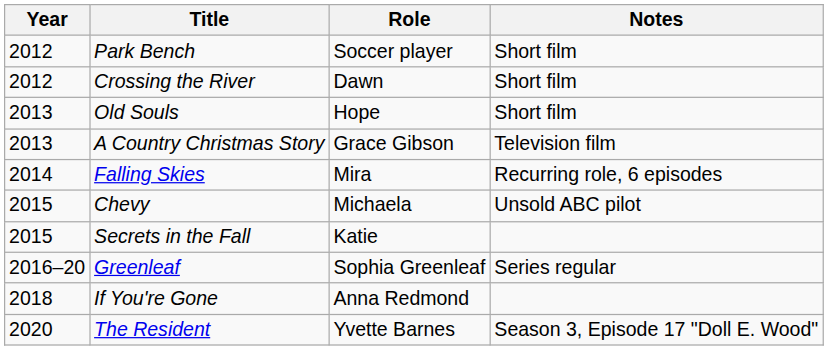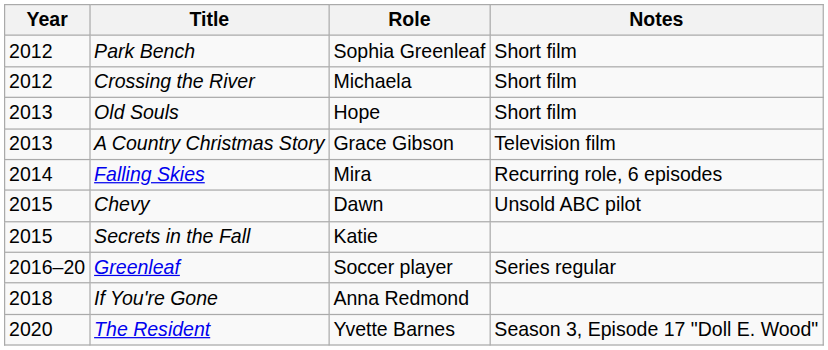 <table class="wikitable sortable">
 <tr>
 <th>Year</th>
 <th>Title</th>
 <th>Role</th>
 <th class="unsortable">Notes</th>
 </tr>
 <tr>
 <td>2012</td>
 <td><em>Park Bench </em></td>
-<td>Soccer player</td>
+<td>Sophia Greenleaf</td>
 <td>Short film</td>
 </tr>
 <tr>
 <td>2012</td>
 <td><em>Crossing the River</em></td>
-<td>Dawn</td>
+<td>Michaela</td>
 <td>Short film</td>
 </tr>
 <tr>
 <td>2013</td>
 <td><em>Old Souls</em></td>
 <td>Hope</td>
 <td>Short film</td>
 </tr>
 <tr>
 <td>2013</td>
 <td><em>A Country Christmas Story</em></td>
 <td>Grace Gibson</td>
 <td>Television film</td>
 </tr>
 <tr>
 <td>2014</td>
 <td><em><a href='#'>Falling Skies</a></em></td>
 <td>Mira</td>
 <td>Recurring role, 6 episodes</td>
 </tr>
 <tr>
 <td>2015</td>
 <td><em>Chevy</em></td>
-<td>Michaela</td>
+<td>Dawn</td>
 <td>Unsold ABC pilot</td>
 </tr>
 <tr>
 <td>2015</td>
 <td><em>Secrets in the Fall</em></td>
 <td>Katie</td>
 <td></td>
 </tr>
 <tr>
 <td>2016–20</td>
 <td><em><a href='#'>Greenleaf</a></em></td>
-<td>Sophia Greenleaf</td>
+<td>Soccer player</td>
 <td>Series regular</td>
 </tr>
 <tr>
 <td>2018</td>
 <td><em>If You're Gone</em></td>
 <td>Anna Redmond</td>
 <td></td>
 </tr>
 <tr>
 <td>2020</td>
 <td><em><a href='#'>The Resident</a></em></td>
 <td>Yvette Barnes</td>
 <td>Season 3, Episode 17 "Doll E. Wood"</td>
 </tr>
 </table>
